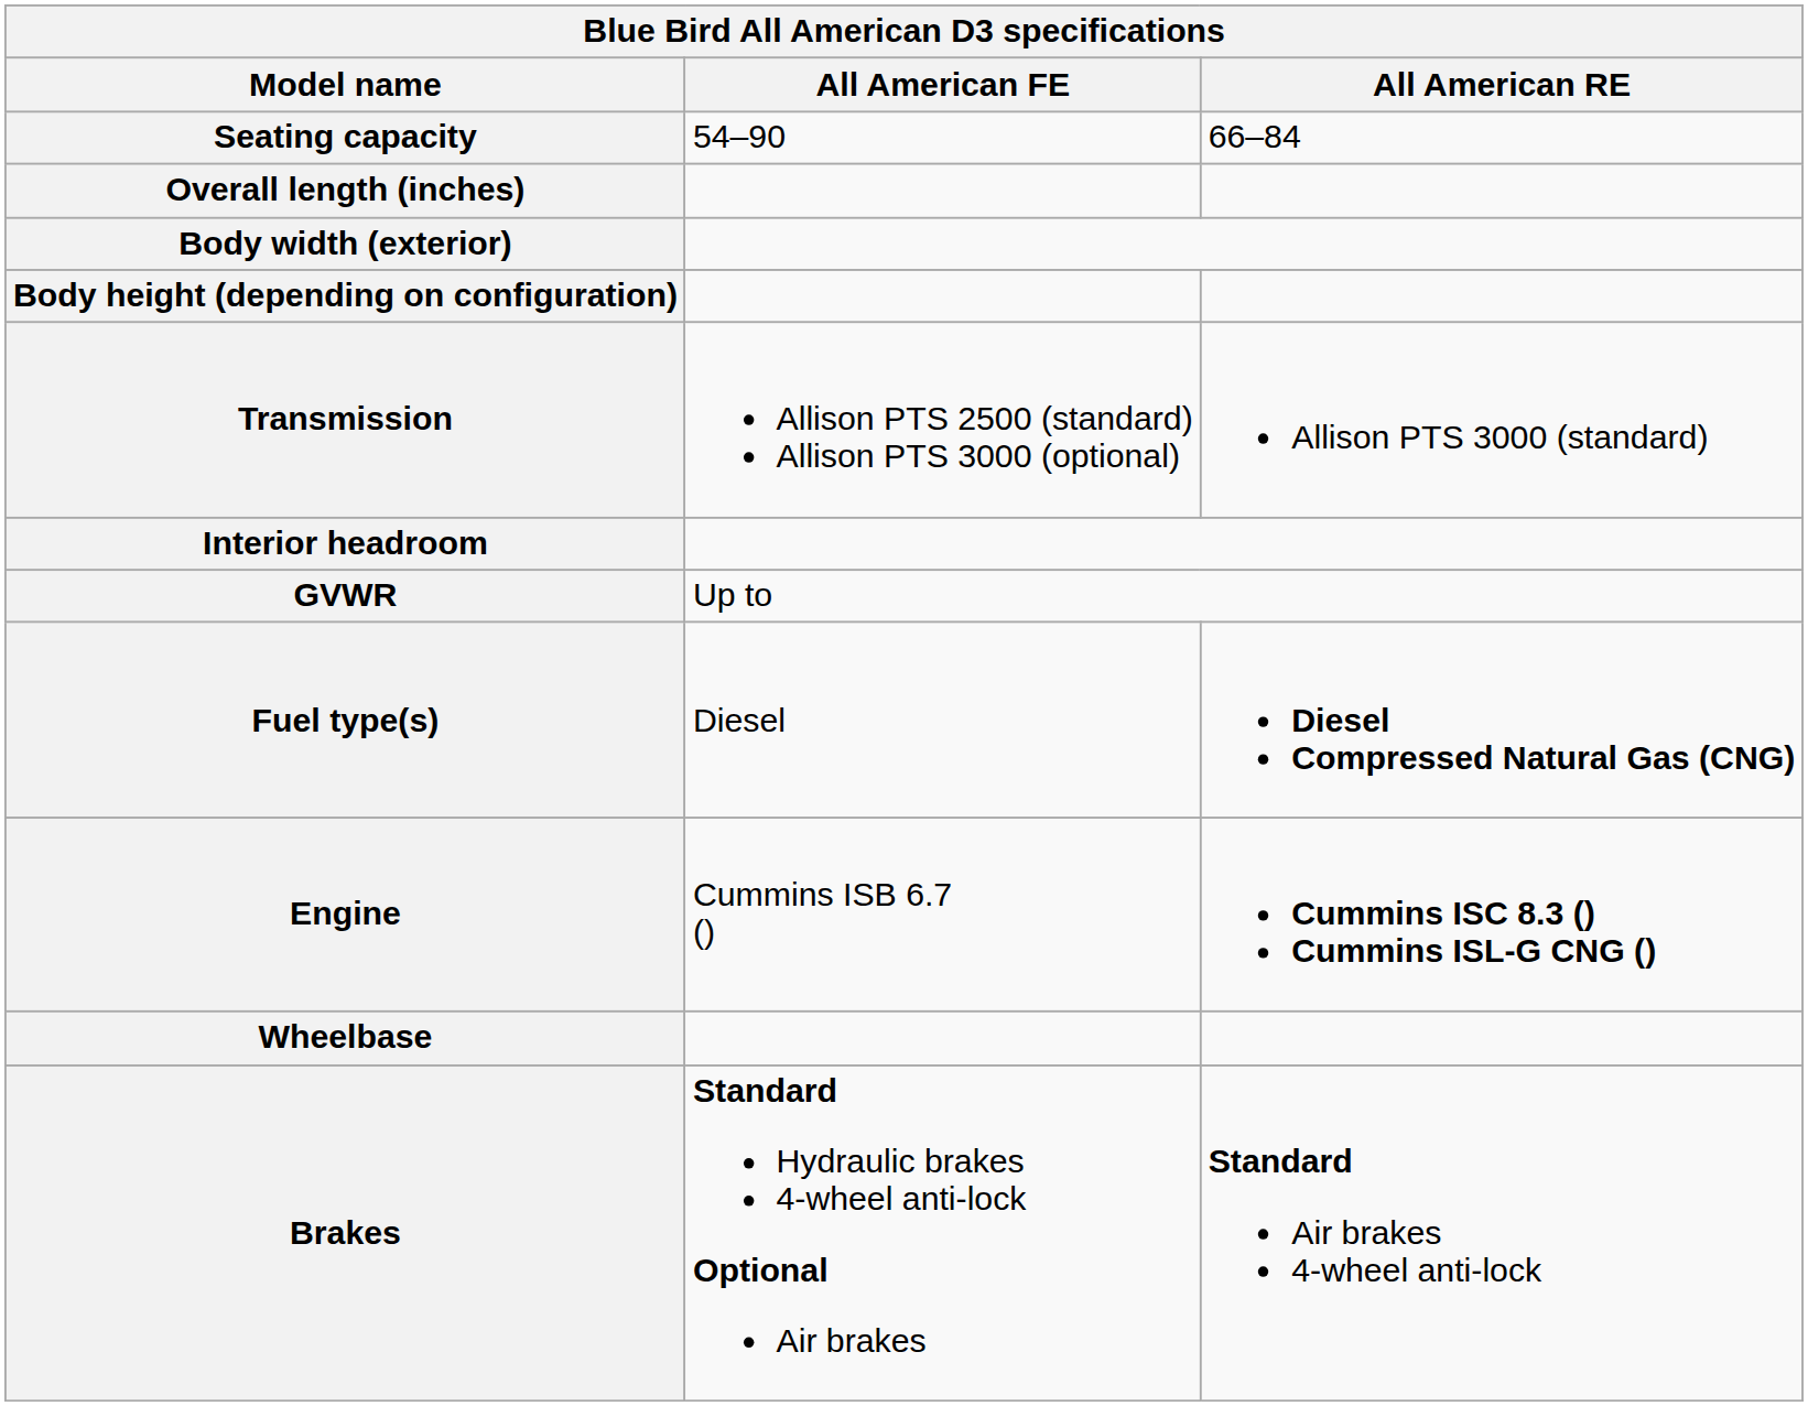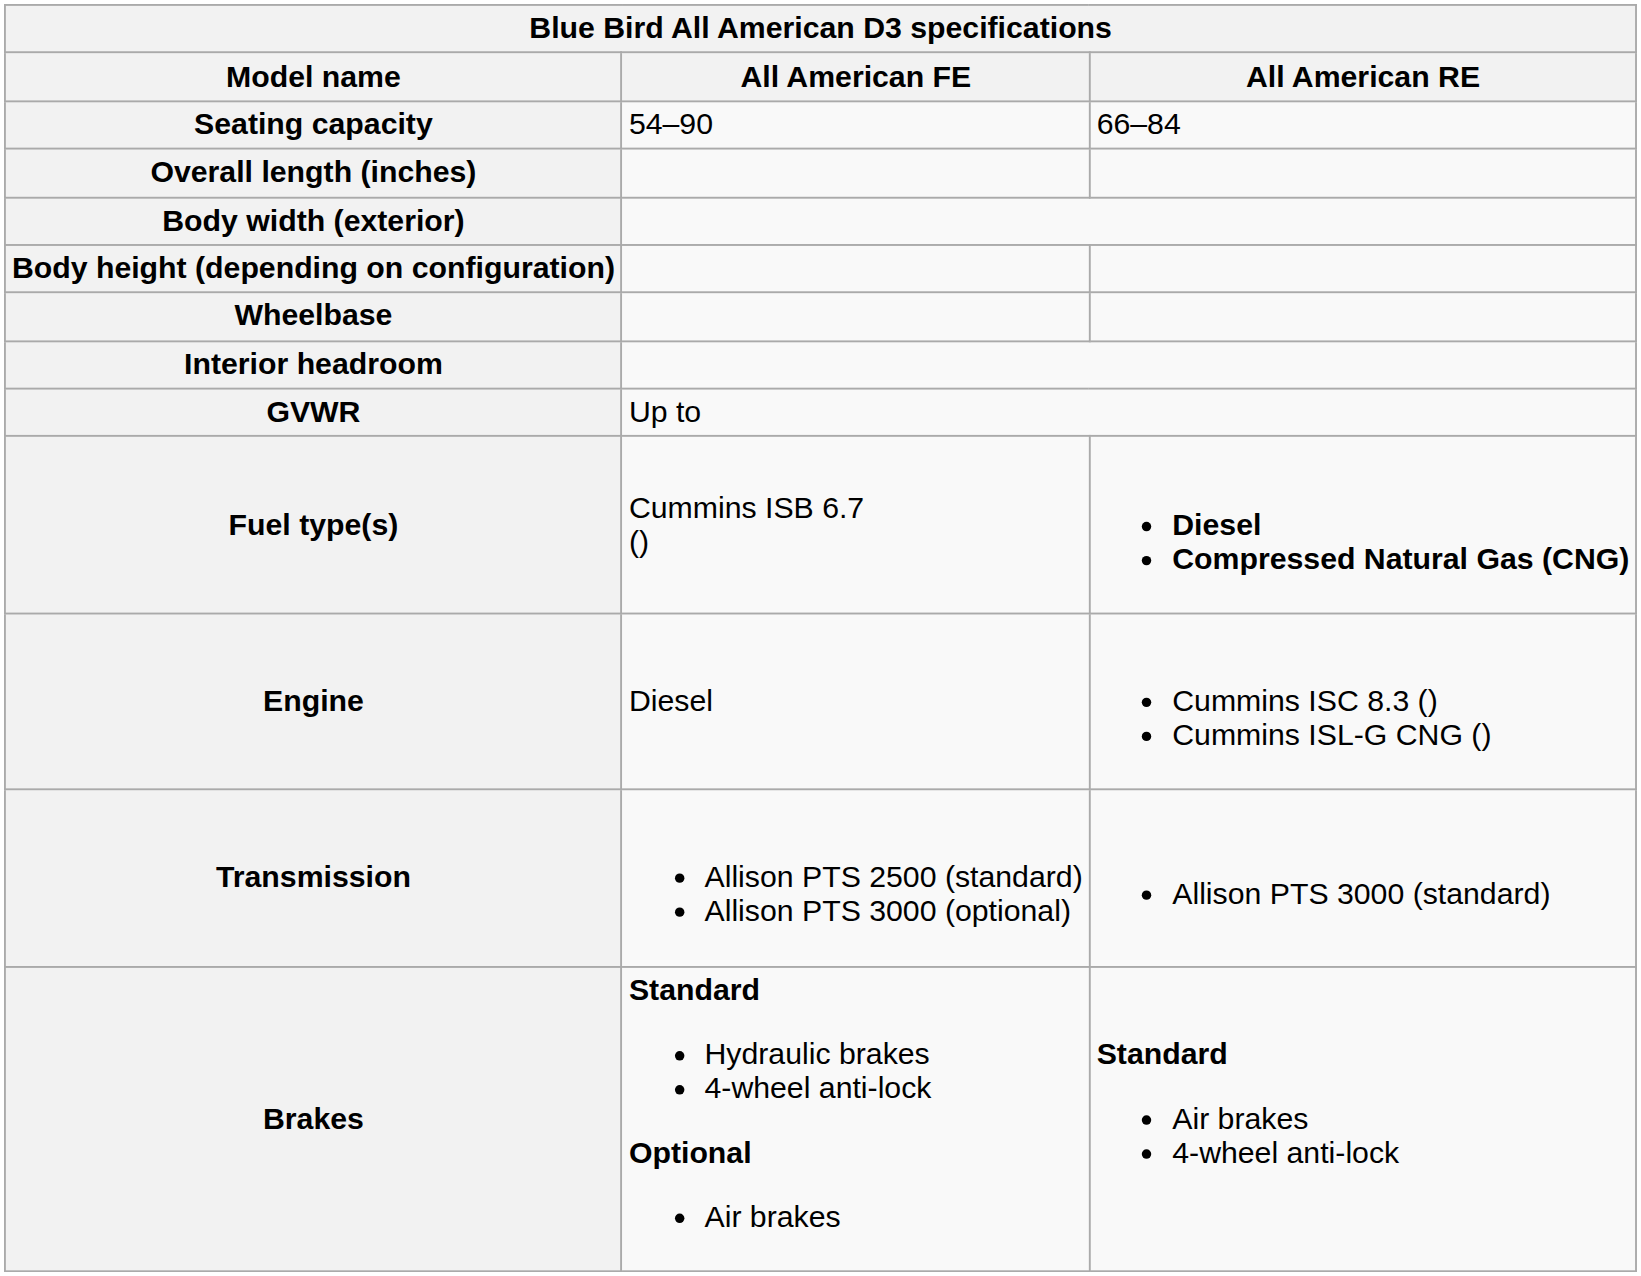 <table class="wikitable">
 <tr>
 <th colspan="3">Blue Bird All American D3 specifications</th>
 </tr>
 <tr>
 <th>Model name</th>
 <th>All American FE</th>
 <th>All American RE</th>
 </tr>
 <tr>
 <th>Seating capacity</th>
 <td>54–90</td>
 <td>66–84</td>
 </tr>
 <tr>
 <th>Overall length (inches)</th>
 <td></td>
 <td></td>
 </tr>
 <tr>
 <th>Body width (exterior)</th>
 <td colspan="2"></td>
 </tr>
 <tr>
 <th>Body height (depending on configuration)</th>
 <td></td>
 <td></td>
 </tr>
 <tr>
-<th>Transmission</th>
-<td><br><ul><li>Allison PTS 2500 (standard)</li><li>Allison PTS 3000 (optional)</li></ul></td>
-<td><br><ul><li>Allison PTS 3000 (standard)</li></ul></td>
+<th>Wheelbase</th>
+<td></td>
+<td></td>
 </tr>
 <tr>
 <th>Interior headroom</th>
 <td colspan="2"></td>
 </tr>
 <tr>
 <th>GVWR</th>
 <td colspan="2">Up to </td>
 </tr>
 <tr>
 <th>Fuel type(s)</th>
-<td>Diesel</td>
+<td>Cummins ISB 6.7<br>()</td>
 <td><strong><br><ul><li>Diesel</li><li>Compressed Natural Gas (CNG)</li></ul></strong></td>
 </tr>
 <tr>
 <th>Engine</th>
-<td>Cummins ISB 6.7<br>()</td>
-<td><strong><br><ul><li>Cummins ISC 8.3 ()</li><li>Cummins ISL-G CNG ()</li></ul></strong></td>
+<td>Diesel</td>
+<td><br><ul><li>Cummins ISC 8.3 ()</li><li>Cummins ISL-G CNG ()</li></ul></td>
 </tr>
 <tr>
-<th>Wheelbase</th>
-<td></td>
-<td></td>
+<th>Transmission</th>
+<td><br><ul><li>Allison PTS 2500 (standard)</li><li>Allison PTS 3000 (optional)</li></ul></td>
+<td><br><ul><li>Allison PTS 3000 (standard)</li></ul></td>
 </tr>
 <tr>
 <th>Brakes</th>
 <td><strong>Standard</strong><br><ul><li>Hydraulic brakes</li><li>4-wheel anti-lock</li></ul><strong>Optional</strong><ul><li>Air brakes</li></ul></td>
 <td><strong>Standard</strong><br><ul><li>Air brakes</li><li>4-wheel anti-lock</li></ul></td>
 </tr>
 </table>
